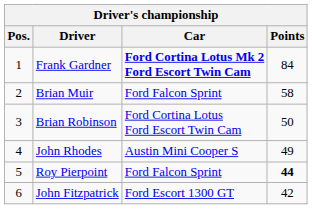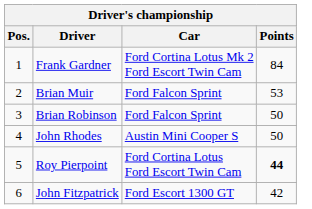 <table class="wikitable" style="font-size: 90%">
 <tr>
 <th colspan=4>Driver's championship </th>
 </tr>
 <tr>
 <th>Pos.</th>
 <th>Driver</th>
 <th>Car</th>
 <th>Points</th>
 </tr>
 <tr>
 <td align=center>1</td>
 <td> <a href='#'>Frank Gardner</a></td>
-<td><strong><a href='#'>Ford Cortina Lotus Mk 2</a><br><a href='#'>Ford Escort Twin Cam</a></strong></td>
+<td><a href='#'>Ford Cortina Lotus Mk 2</a><br><a href='#'>Ford Escort Twin Cam</a></td>
 <td align=center>84</td>
 </tr>
 <tr>
 <td align=center>2</td>
 <td> <a href='#'>Brian Muir</a></td>
 <td><a href='#'>Ford Falcon Sprint</a></td>
-<td align=center>58</td>
+<td align=center>53</td>
 </tr>
 <tr>
 <td align=center>3</td>
 <td> <a href='#'>Brian Robinson</a></td>
-<td><a href='#'>Ford Cortina Lotus</a><br><a href='#'>Ford Escort Twin Cam</a></td>
+<td><a href='#'>Ford Falcon Sprint</a></td>
 <td align=center>50</td>
 </tr>
 <tr>
 <td align=center>4</td>
 <td> <a href='#'>John Rhodes</a></td>
 <td><a href='#'>Austin Mini Cooper S</a></td>
-<td align=center>49</td>
+<td align=center>50</td>
 </tr>
 <tr>
 <td align=center>5</td>
 <td> <a href='#'>Roy Pierpoint</a></td>
-<td><a href='#'>Ford Falcon Sprint</a></td>
+<td><a href='#'>Ford Cortina Lotus</a><br><a href='#'>Ford Escort Twin Cam</a></td>
 <td align=center><strong>44</strong></td>
 </tr>
 <tr>
 <td align=center>6</td>
 <td> <a href='#'>John Fitzpatrick</a></td>
 <td><a href='#'>Ford Escort 1300 GT</a></td>
 <td align=center>42</td>
 </tr>
 </table>
